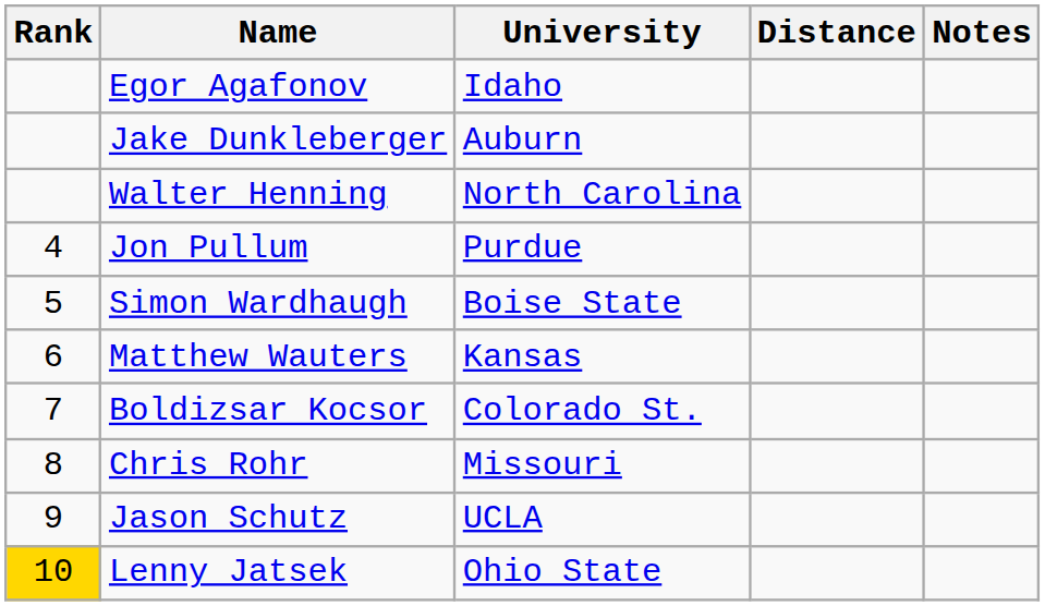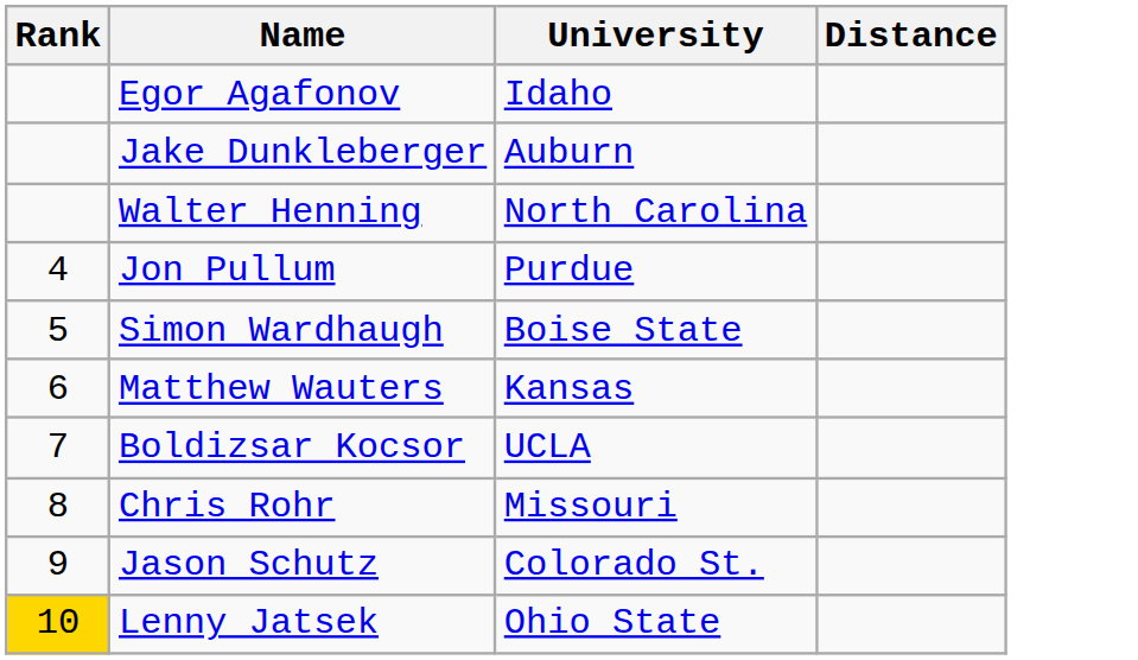 <table class="wikitable sortable" style="text-align:center">
 <tr>
 <th>Rank</th>
 <th>Name</th>
 <th>University</th>
 <th>Distance</th>
-<th>Notes</th>
 </tr>
 <tr>
 <td></td>
 <td align=left><a href='#'>Egor Agafonov</a></td>
 <td align="left"><a href='#'>Idaho</a></td>
-<td></td>
 <td></td>
 </tr>
 <tr>
 <td></td>
 <td align=left><a href='#'>Jake Dunkleberger</a></td>
 <td align="left"><a href='#'>Auburn</a></td>
 <td></td>
-<td></td>
 </tr>
 <tr>
 <td></td>
 <td align=left><a href='#'>Walter Henning</a></td>
 <td align="left"><a href='#'>North Carolina</a></td>
-<td></td>
 <td></td>
 </tr>
 <tr>
 <td>4</td>
 <td align=left><a href='#'>Jon Pullum</a></td>
 <td align="left"><a href='#'>Purdue</a></td>
 <td></td>
-<td></td>
 </tr>
 <tr>
 <td>5</td>
 <td align=left><a href='#'>Simon Wardhaugh</a></td>
 <td align="left"><a href='#'>Boise State</a></td>
-<td></td>
 <td></td>
 </tr>
 <tr>
 <td>6</td>
 <td align=left><a href='#'>Matthew Wauters</a></td>
 <td align="left"><a href='#'>Kansas</a></td>
 <td></td>
-<td></td>
 </tr>
 <tr>
 <td>7</td>
 <td align=left><a href='#'>Boldizsar Kocsor</a></td>
-<td align="left"><a href='#'>Colorado St.</a></td>
-<td></td>
+<td align="left"><a href='#'>UCLA</a></td>
 <td></td>
 </tr>
 <tr>
 <td>8</td>
 <td align=left><a href='#'>Chris Rohr</a></td>
 <td align="left"><a href='#'>Missouri</a></td>
 <td></td>
-<td></td>
 </tr>
 <tr>
 <td>9</td>
 <td align=left><a href='#'>Jason Schutz</a></td>
-<td align="left"><a href='#'>UCLA</a></td>
-<td></td>
+<td align="left"><a href='#'>Colorado St.</a></td>
 <td></td>
 </tr>
 <tr>
 <td style="background: gold;">10</td>
 <td align=left><a href='#'>Lenny Jatsek</a></td>
 <td align="left"><a href='#'>Ohio State</a></td>
 <td></td>
-<td></td>
 </tr>
 </table>
